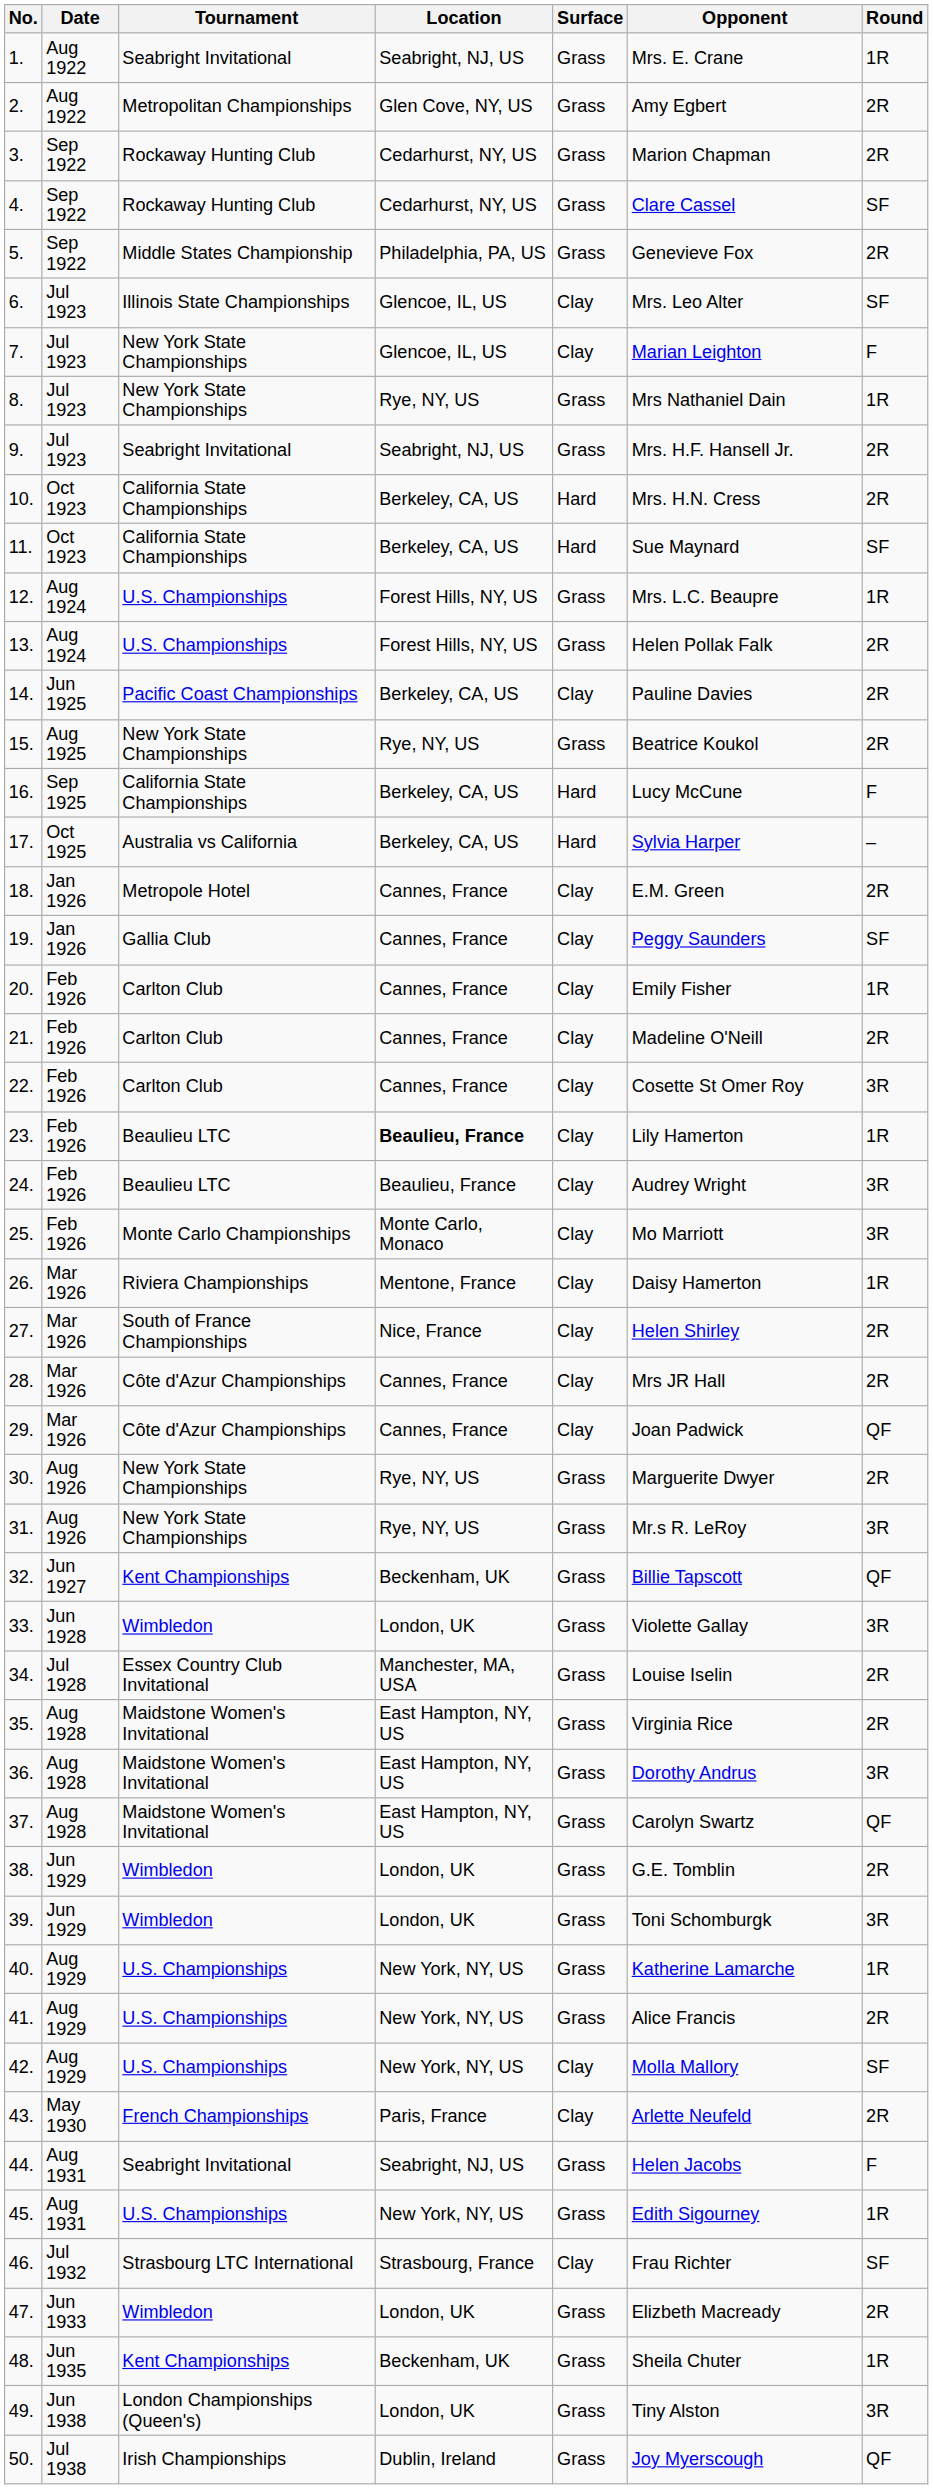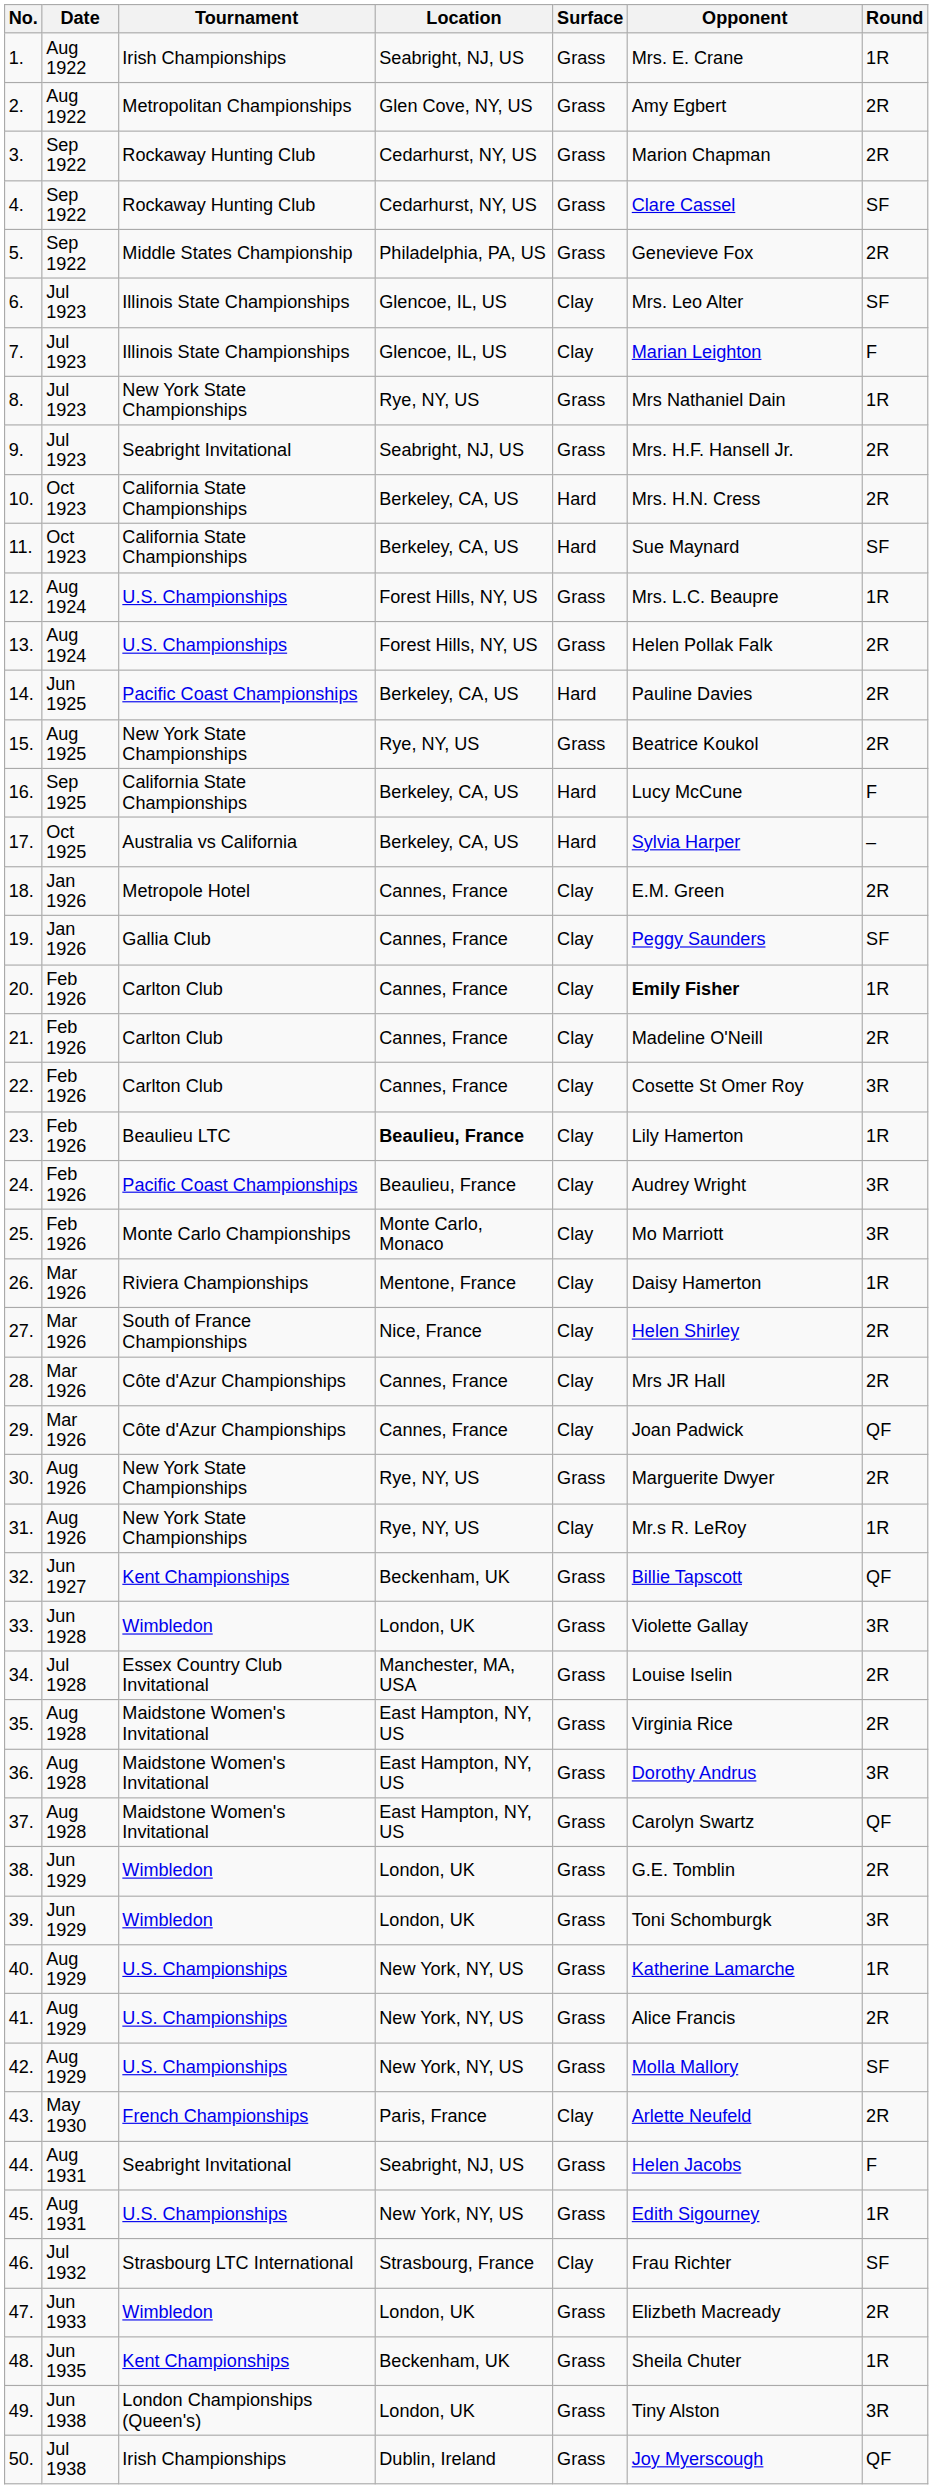 <table class="sortable wikitable">
 <tr>
 <th style="width:20px">No.</th>
 <th style="width:60px">Date</th>
 <th style="width:220px">Tournament</th>
 <th style="width:150px">Location</th>
 <th>Surface</th>
 <th style="width:200px">Opponent</th>
 <th style="width:50px">Round</th>
 </tr>
 <tr>
 <td>1.</td>
 <td>Aug 1922</td>
-<td>Seabright Invitational</td>
+<td>Irish Championships</td>
 <td>Seabright, NJ, US</td>
 <td>Grass</td>
 <td> Mrs. E. Crane</td>
 <td>1R</td>
 </tr>
 <tr>
 <td>2.</td>
 <td>Aug 1922</td>
 <td>Metropolitan Championships</td>
 <td>Glen Cove, NY, US</td>
 <td>Grass</td>
 <td> Amy Egbert</td>
 <td>2R</td>
 </tr>
 <tr>
 <td>3.</td>
 <td>Sep 1922</td>
 <td>Rockaway Hunting Club</td>
 <td>Cedarhurst, NY, US</td>
 <td>Grass</td>
 <td> Marion Chapman</td>
 <td>2R</td>
 </tr>
 <tr>
 <td>4.</td>
 <td>Sep 1922</td>
 <td>Rockaway Hunting Club</td>
 <td>Cedarhurst, NY, US</td>
 <td>Grass</td>
 <td> <a href='#'>Clare Cassel</a></td>
 <td>SF</td>
 </tr>
 <tr>
 <td>5.</td>
 <td>Sep 1922</td>
 <td>Middle States Championship</td>
 <td>Philadelphia, PA, US</td>
 <td>Grass</td>
 <td> Genevieve Fox</td>
 <td>2R</td>
 </tr>
 <tr>
 <td>6.</td>
 <td>Jul 1923</td>
 <td>Illinois State Championships</td>
 <td>Glencoe, IL, US</td>
 <td>Clay</td>
 <td> Mrs. Leo Alter</td>
 <td>SF</td>
 </tr>
 <tr>
 <td>7.</td>
 <td>Jul 1923</td>
-<td>New York State Championships</td>
+<td>Illinois State Championships</td>
 <td>Glencoe, IL, US</td>
 <td>Clay</td>
 <td> <a href='#'>Marian Leighton</a></td>
 <td>F</td>
 </tr>
 <tr>
 <td>8.</td>
 <td>Jul 1923</td>
 <td>New York State Championships</td>
 <td>Rye, NY, US</td>
 <td>Grass</td>
 <td> Mrs Nathaniel Dain</td>
 <td>1R</td>
 </tr>
 <tr>
 <td>9.</td>
 <td>Jul 1923</td>
 <td>Seabright Invitational</td>
 <td>Seabright, NJ, US</td>
 <td>Grass</td>
 <td> Mrs. H.F. Hansell Jr.</td>
 <td>2R</td>
 </tr>
 <tr>
 <td>10.</td>
 <td>Oct 1923</td>
 <td>California State Championships</td>
 <td>Berkeley, CA, US</td>
 <td>Hard</td>
 <td> Mrs. H.N. Cress</td>
 <td>2R</td>
 </tr>
 <tr>
 <td>11.</td>
 <td>Oct 1923</td>
 <td>California State Championships</td>
 <td>Berkeley, CA, US</td>
 <td>Hard</td>
 <td> Sue Maynard</td>
 <td>SF</td>
 </tr>
 <tr>
 <td>12.</td>
 <td>Aug 1924</td>
 <td><a href='#'>U.S. Championships</a></td>
 <td>Forest Hills, NY, US</td>
 <td>Grass</td>
 <td> Mrs. L.C. Beaupre</td>
 <td>1R</td>
 </tr>
 <tr>
 <td>13.</td>
 <td>Aug 1924</td>
 <td><a href='#'>U.S. Championships</a></td>
 <td>Forest Hills, NY, US</td>
 <td>Grass</td>
 <td> Helen Pollak Falk</td>
 <td>2R</td>
 </tr>
 <tr>
 <td>14.</td>
 <td>Jun 1925</td>
 <td><a href='#'>Pacific Coast Championships</a></td>
 <td>Berkeley, CA, US</td>
-<td>Clay</td>
+<td>Hard</td>
 <td> Pauline Davies</td>
 <td>2R</td>
 </tr>
 <tr>
 <td>15.</td>
 <td>Aug 1925</td>
 <td>New York State Championships</td>
 <td>Rye, NY, US</td>
 <td>Grass</td>
 <td> Beatrice Koukol</td>
 <td>2R</td>
 </tr>
 <tr>
 <td>16.</td>
 <td>Sep 1925</td>
 <td>California State Championships</td>
 <td>Berkeley, CA, US</td>
 <td>Hard</td>
 <td> Lucy McCune</td>
 <td>F</td>
 </tr>
 <tr>
 <td>17.</td>
 <td>Oct 1925</td>
 <td>Australia vs California</td>
 <td>Berkeley, CA, US</td>
 <td>Hard</td>
 <td> <a href='#'>Sylvia Harper</a></td>
 <td>–</td>
 </tr>
 <tr>
 <td>18.</td>
 <td>Jan 1926</td>
 <td>Metropole Hotel</td>
 <td>Cannes, France</td>
 <td>Clay</td>
 <td> E.M. Green</td>
 <td>2R</td>
 </tr>
 <tr>
 <td>19.</td>
 <td>Jan 1926</td>
 <td>Gallia Club</td>
 <td>Cannes, France</td>
 <td>Clay</td>
 <td> <a href='#'>Peggy Saunders</a></td>
 <td>SF</td>
 </tr>
 <tr>
 <td>20.</td>
 <td>Feb 1926</td>
 <td>Carlton Club</td>
 <td>Cannes, France</td>
 <td>Clay</td>
-<td> Emily Fisher</td>
+<td><strong> Emily Fisher</strong></td>
 <td>1R</td>
 </tr>
 <tr>
 <td>21.</td>
 <td>Feb 1926</td>
 <td>Carlton Club</td>
 <td>Cannes, France</td>
 <td>Clay</td>
 <td> Madeline O'Neill</td>
 <td>2R</td>
 </tr>
 <tr>
 <td>22.</td>
 <td>Feb 1926</td>
 <td>Carlton Club</td>
 <td>Cannes, France</td>
 <td>Clay</td>
 <td> Cosette St Omer Roy</td>
 <td>3R</td>
 </tr>
 <tr>
 <td>23.</td>
 <td>Feb 1926</td>
 <td>Beaulieu LTC</td>
 <td><strong>Beaulieu, France</strong></td>
 <td>Clay</td>
 <td> Lily Hamerton</td>
 <td>1R</td>
 </tr>
 <tr>
 <td>24.</td>
 <td>Feb 1926</td>
-<td>Beaulieu LTC</td>
+<td><a href='#'>Pacific Coast Championships</a></td>
 <td>Beaulieu, France</td>
 <td>Clay</td>
 <td> Audrey Wright</td>
 <td>3R</td>
 </tr>
 <tr>
 <td>25.</td>
 <td>Feb 1926</td>
 <td>Monte Carlo Championships</td>
 <td>Monte Carlo, Monaco</td>
 <td>Clay</td>
 <td> Mo Marriott</td>
 <td>3R</td>
 </tr>
 <tr>
 <td>26.</td>
 <td>Mar 1926</td>
 <td>Riviera Championships</td>
 <td>Mentone, France</td>
 <td>Clay</td>
 <td> Daisy Hamerton</td>
 <td>1R</td>
 </tr>
 <tr>
 <td>27.</td>
 <td>Mar 1926</td>
 <td>South of France Championships</td>
 <td>Nice, France</td>
 <td>Clay</td>
 <td> <a href='#'>Helen Shirley</a></td>
 <td>2R</td>
 </tr>
 <tr>
 <td>28.</td>
 <td>Mar 1926</td>
 <td>Côte d'Azur Championships</td>
 <td>Cannes, France</td>
 <td>Clay</td>
 <td> Mrs JR Hall</td>
 <td>2R</td>
 </tr>
 <tr>
 <td>29.</td>
 <td>Mar 1926</td>
 <td>Côte d'Azur Championships</td>
 <td>Cannes, France</td>
 <td>Clay</td>
 <td> Joan Padwick</td>
 <td>QF</td>
 </tr>
 <tr>
 <td>30.</td>
 <td>Aug 1926</td>
 <td>New York State Championships</td>
 <td>Rye, NY, US</td>
 <td>Grass</td>
 <td> Marguerite Dwyer</td>
 <td>2R</td>
 </tr>
 <tr>
 <td>31.</td>
 <td>Aug 1926</td>
 <td>New York State Championships</td>
 <td>Rye, NY, US</td>
-<td>Grass</td>
+<td>Clay</td>
 <td> Mr.s  R. LeRoy</td>
-<td>3R</td>
+<td>1R</td>
 </tr>
 <tr>
 <td>32.</td>
 <td>Jun 1927</td>
 <td><a href='#'>Kent Championships</a></td>
 <td>Beckenham, UK</td>
 <td>Grass</td>
 <td> <a href='#'>Billie Tapscott</a></td>
 <td>QF</td>
 </tr>
 <tr>
 <td>33.</td>
 <td>Jun 1928</td>
 <td><a href='#'>Wimbledon</a></td>
 <td>London, UK</td>
 <td>Grass</td>
 <td> Violette Gallay</td>
 <td>3R</td>
 </tr>
 <tr>
 <td>34.</td>
 <td>Jul 1928</td>
 <td>Essex Country Club Invitational</td>
 <td>Manchester, MA, USA</td>
 <td>Grass</td>
 <td> Louise Iselin</td>
 <td>2R</td>
 </tr>
 <tr>
 <td>35.</td>
 <td>Aug 1928</td>
 <td>Maidstone Women's Invitational</td>
 <td>East Hampton, NY, US</td>
 <td>Grass</td>
 <td> Virginia Rice</td>
 <td>2R</td>
 </tr>
 <tr>
 <td>36.</td>
 <td>Aug 1928</td>
 <td>Maidstone Women's Invitational</td>
 <td>East Hampton, NY, US</td>
 <td>Grass</td>
 <td> <a href='#'>Dorothy Andrus</a></td>
 <td>3R</td>
 </tr>
 <tr>
 <td>37.</td>
 <td>Aug 1928</td>
 <td>Maidstone Women's Invitational</td>
 <td>East Hampton, NY, US</td>
 <td>Grass</td>
 <td> Carolyn Swartz</td>
 <td>QF</td>
 </tr>
 <tr>
 <td>38.</td>
 <td>Jun 1929</td>
 <td><a href='#'>Wimbledon</a></td>
 <td>London, UK</td>
 <td>Grass</td>
 <td> G.E. Tomblin</td>
 <td>2R</td>
 </tr>
 <tr>
 <td>39.</td>
 <td>Jun 1929</td>
 <td><a href='#'>Wimbledon</a></td>
 <td>London, UK</td>
 <td>Grass</td>
 <td> Toni Schomburgk</td>
 <td>3R</td>
 </tr>
 <tr>
 <td>40.</td>
 <td>Aug 1929</td>
 <td><a href='#'>U.S. Championships</a></td>
 <td>New York, NY, US</td>
 <td>Grass</td>
 <td> <a href='#'>Katherine Lamarche</a></td>
 <td>1R</td>
 </tr>
 <tr>
 <td>41.</td>
 <td>Aug 1929</td>
 <td><a href='#'>U.S. Championships</a></td>
 <td>New York, NY, US</td>
 <td>Grass</td>
 <td> Alice Francis</td>
 <td>2R</td>
 </tr>
 <tr>
 <td>42.</td>
 <td>Aug 1929</td>
 <td><a href='#'>U.S. Championships</a></td>
 <td>New York, NY, US</td>
-<td>Clay</td>
+<td>Grass</td>
 <td> <a href='#'>Molla Mallory</a></td>
 <td>SF</td>
 </tr>
 <tr>
 <td>43.</td>
 <td>May 1930</td>
 <td><a href='#'>French Championships</a></td>
 <td>Paris, France</td>
 <td>Clay</td>
 <td> <a href='#'>Arlette Neufeld</a></td>
 <td>2R</td>
 </tr>
 <tr>
 <td>44.</td>
 <td>Aug 1931</td>
 <td>Seabright Invitational</td>
 <td>Seabright, NJ, US</td>
 <td>Grass</td>
 <td> <a href='#'>Helen Jacobs</a></td>
 <td>F</td>
 </tr>
 <tr>
 <td>45.</td>
 <td>Aug 1931</td>
 <td><a href='#'>U.S. Championships</a></td>
 <td>New York, NY, US</td>
 <td>Grass</td>
 <td> <a href='#'>Edith Sigourney</a></td>
 <td>1R</td>
 </tr>
 <tr>
 <td>46.</td>
 <td>Jul 1932</td>
 <td>Strasbourg LTC International</td>
 <td>Strasbourg, France</td>
 <td>Clay</td>
 <td> Frau Richter</td>
 <td>SF</td>
 </tr>
 <tr>
 <td>47.</td>
 <td>Jun 1933</td>
 <td><a href='#'>Wimbledon</a></td>
 <td>London, UK</td>
 <td>Grass</td>
 <td> Elizbeth Macready</td>
 <td>2R</td>
 </tr>
 <tr>
 <td>48.</td>
 <td>Jun 1935</td>
 <td><a href='#'>Kent Championships</a></td>
 <td>Beckenham, UK</td>
 <td>Grass</td>
 <td> Sheila Chuter</td>
 <td>1R</td>
 </tr>
 <tr>
 <td>49.</td>
 <td>Jun 1938</td>
 <td>London Championships (Queen's)</td>
 <td>London, UK</td>
 <td>Grass</td>
 <td> Tiny Alston</td>
 <td>3R</td>
 </tr>
 <tr>
 <td>50.</td>
 <td>Jul 1938</td>
 <td>Irish Championships</td>
 <td>Dublin, Ireland</td>
 <td>Grass</td>
 <td> <a href='#'>Joy Myerscough</a></td>
 <td>QF</td>
 </tr>
 </table>
